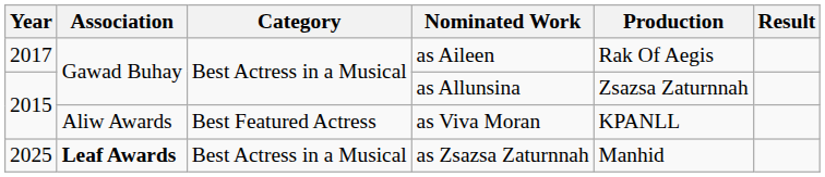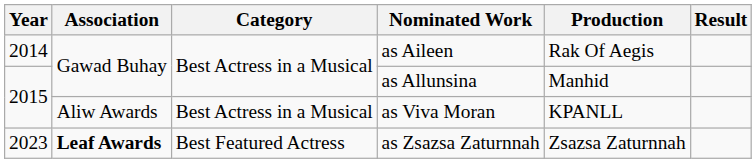 <table class="wikitable sortable" background: #f9f9f9>
 <tr>
 <th>Year</th>
 <th>Association</th>
 <th>Category</th>
 <th>Nominated Work</th>
 <th>Production</th>
 <th>Result</th>
 </tr>
 <tr>
-<td>2017</td>
+<td>2014</td>
 <td rowspan="2">Gawad Buhay</td>
 <td rowspan="2">Best Actress in a Musical</td>
 <td>as Aileen</td>
 <td>Rak Of Aegis</td>
 <td></td>
 </tr>
 <tr>
 <td rowspan="2">2015</td>
 <td>as Allunsina</td>
-<td>Zsazsa Zaturnnah</td>
+<td>Manhid</td>
 <td></td>
 </tr>
 <tr>
 <td>Aliw Awards</td>
-<td>Best Featured Actress</td>
+<td>Best Actress in a Musical</td>
 <td>as Viva Moran</td>
 <td>KPANLL</td>
 <td></td>
 </tr>
 <tr>
-<td>2025</td>
+<td>2023</td>
 <td><strong>Leaf Awards</strong></td>
-<td>Best Actress in a Musical</td>
+<td>Best Featured Actress</td>
 <td>as Zsazsa Zaturnnah</td>
-<td>Manhid</td>
+<td>Zsazsa Zaturnnah</td>
 <td></td>
 </tr>
 </table>
